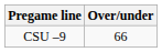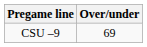 <table class="wikitable">
 <tr align="center">
 <th style=>Pregame line</th>
 <th style=>Over/under</th>
 </tr>
 <tr align="center">
 <td>CSU –9</td>
-<td>66</td>
+<td>69</td>
 </tr>
 </table>
